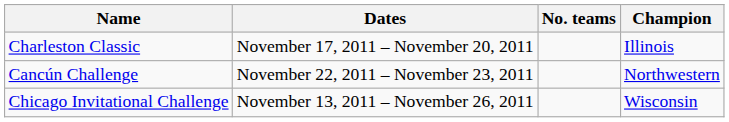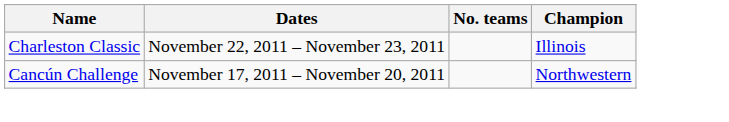 <table class="wikitable">
 <tr>
 <th>Name</th>
 <th>Dates</th>
 <th>No. teams</th>
 <th>Champion</th>
 </tr>
 <tr>
 <td><a href='#'>Charleston Classic</a></td>
-<td>November 17, 2011 – November 20, 2011</td>
+<td>November 22, 2011 – November 23, 2011</td>
 <td></td>
 <td><a href='#'>Illinois</a></td>
 </tr>
 <tr>
 <td><a href='#'>Cancún Challenge</a></td>
-<td>November 22, 2011 – November 23, 2011</td>
+<td>November 17, 2011 – November 20, 2011</td>
 <td></td>
 <td><a href='#'>Northwestern</a></td>
 </tr>
-<tr>
-<td><a href='#'>Chicago Invitational Challenge</a></td>
-<td>November 13, 2011 – November 26, 2011</td>
-<td></td>
-<td><a href='#'>Wisconsin</a></td>
-</tr>
 </table>
